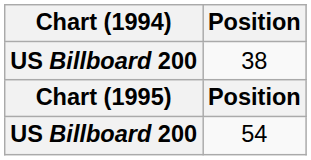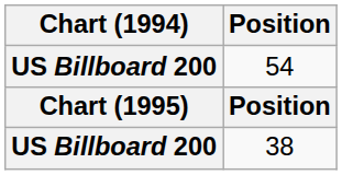 <table class="wikitable plainrowheaders" style="text-align:center">
 <tr>
 <th scope="col">Chart (1994)</th>
 <th scope="col">Position</th>
 </tr>
 <tr>
 <th scope="row">US <em>Billboard</em> 200</th>
-<td>38</td>
+<td>54</td>
 </tr>
 <tr>
 <th scope="col">Chart (1995)</th>
 <th scope="col">Position</th>
 </tr>
 <tr>
 <th scope="row">US <em>Billboard</em> 200</th>
-<td>54</td>
+<td>38</td>
 </tr>
 </table>
